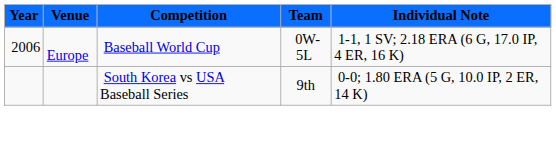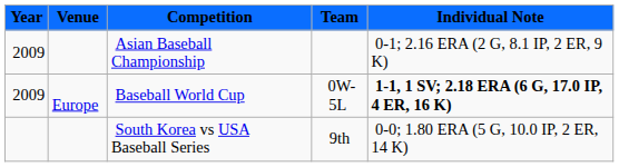 <table class="wikitable">
 <tr>
 <th style="background:#0A6EFF"><span>Year</span></th>
 <th style="background:#0A6EFF"><span>Venue</span></th>
 <th style="background:#0A6EFF"><span>Competition</span></th>
 <th style="background:#0A6EFF"><span>Team</span></th>
 <th style="background:#0A6EFF"><span>Individual Note</span></th>
 </tr>
 <tr>
-<td> 2006</td>
+<td> 2009</td>
+<td> </td>
+<td> <a href='#'>Asian Baseball Championship</a></td>
+<td style="text-align:center"></td>
+<td> 0-1; 2.16 ERA (2 G, 8.1 IP, 2 ER, 9 K)</td>
+</tr>
+<tr>
+<td> 2009</td>
 <td>  <a href='#'>Europe</a></td>
 <td> <a href='#'>Baseball World Cup</a></td>
 <td style="text-align:center"> 0W-5L </td>
-<td> 1-1, 1 SV; 2.18 ERA (6 G, 17.0 IP, 4 ER, 16 K)</td>
+<td><strong> 1-1, 1 SV; 2.18 ERA (6 G, 17.0 IP, 4 ER, 16 K)</strong></td>
 </tr>
 <tr>
 <td>  </td>
 <td>  </td>
 <td> <a href='#'>South Korea</a> vs <a href='#'>USA</a> Baseball Series </td>
 <td style="text-align:center">9th</td>
 <td> 0-0; 1.80 ERA (5 G, 10.0 IP, 2 ER, 14 K) </td>
 </tr>
 </table>
